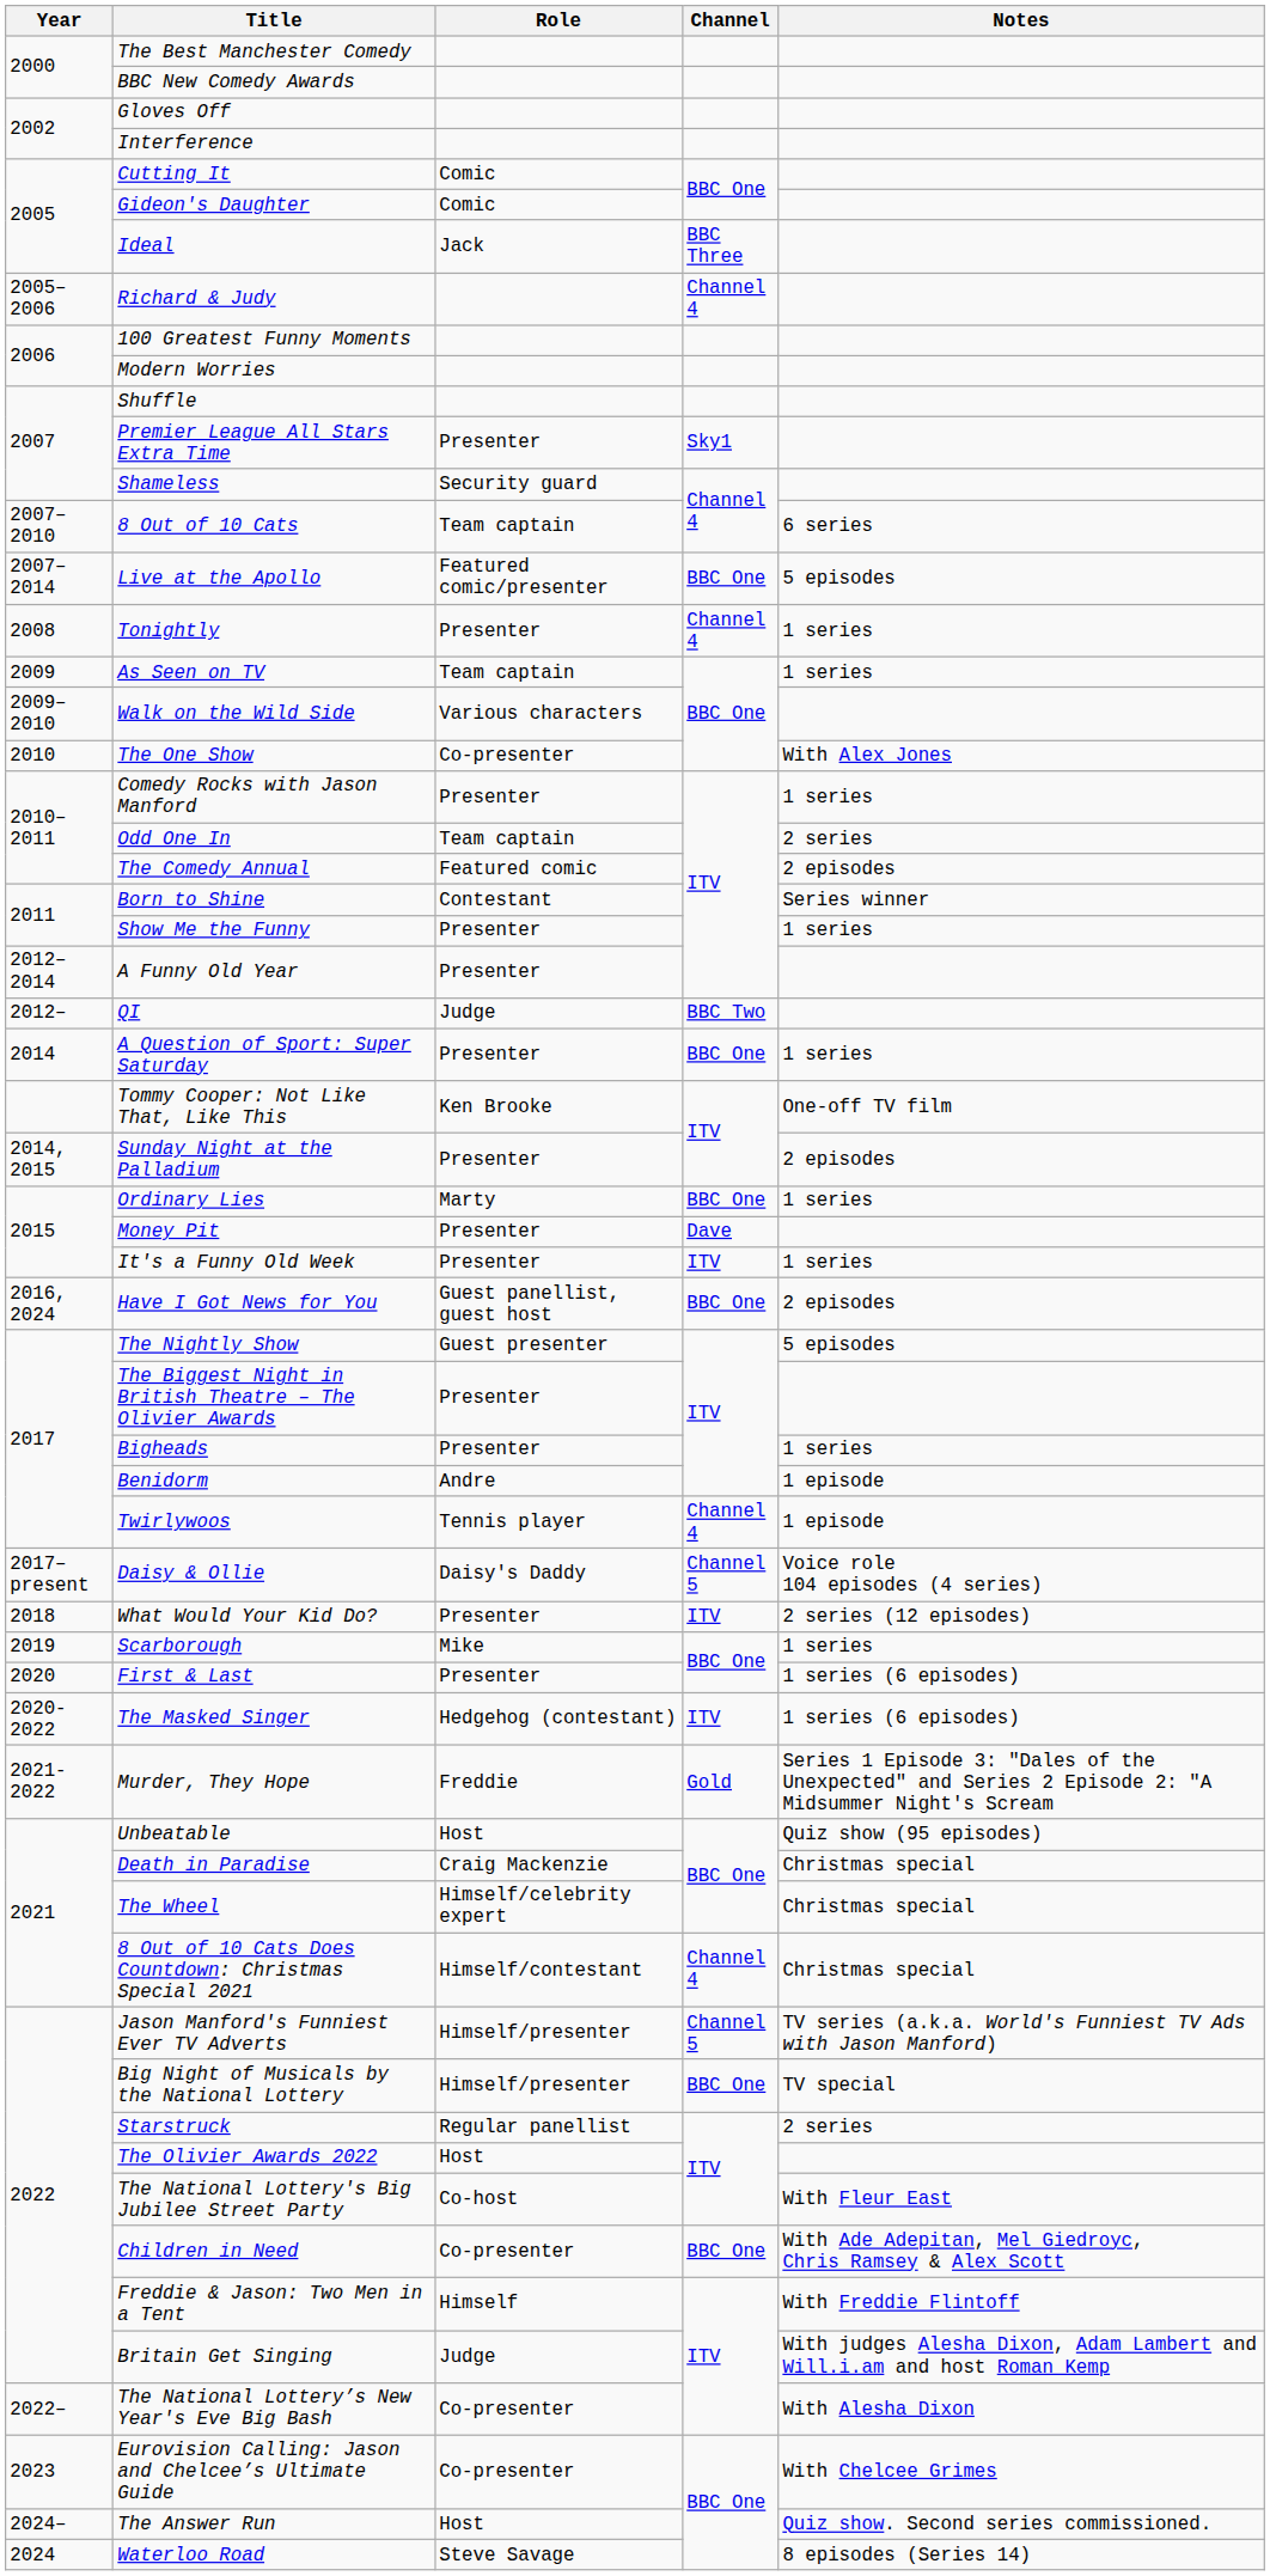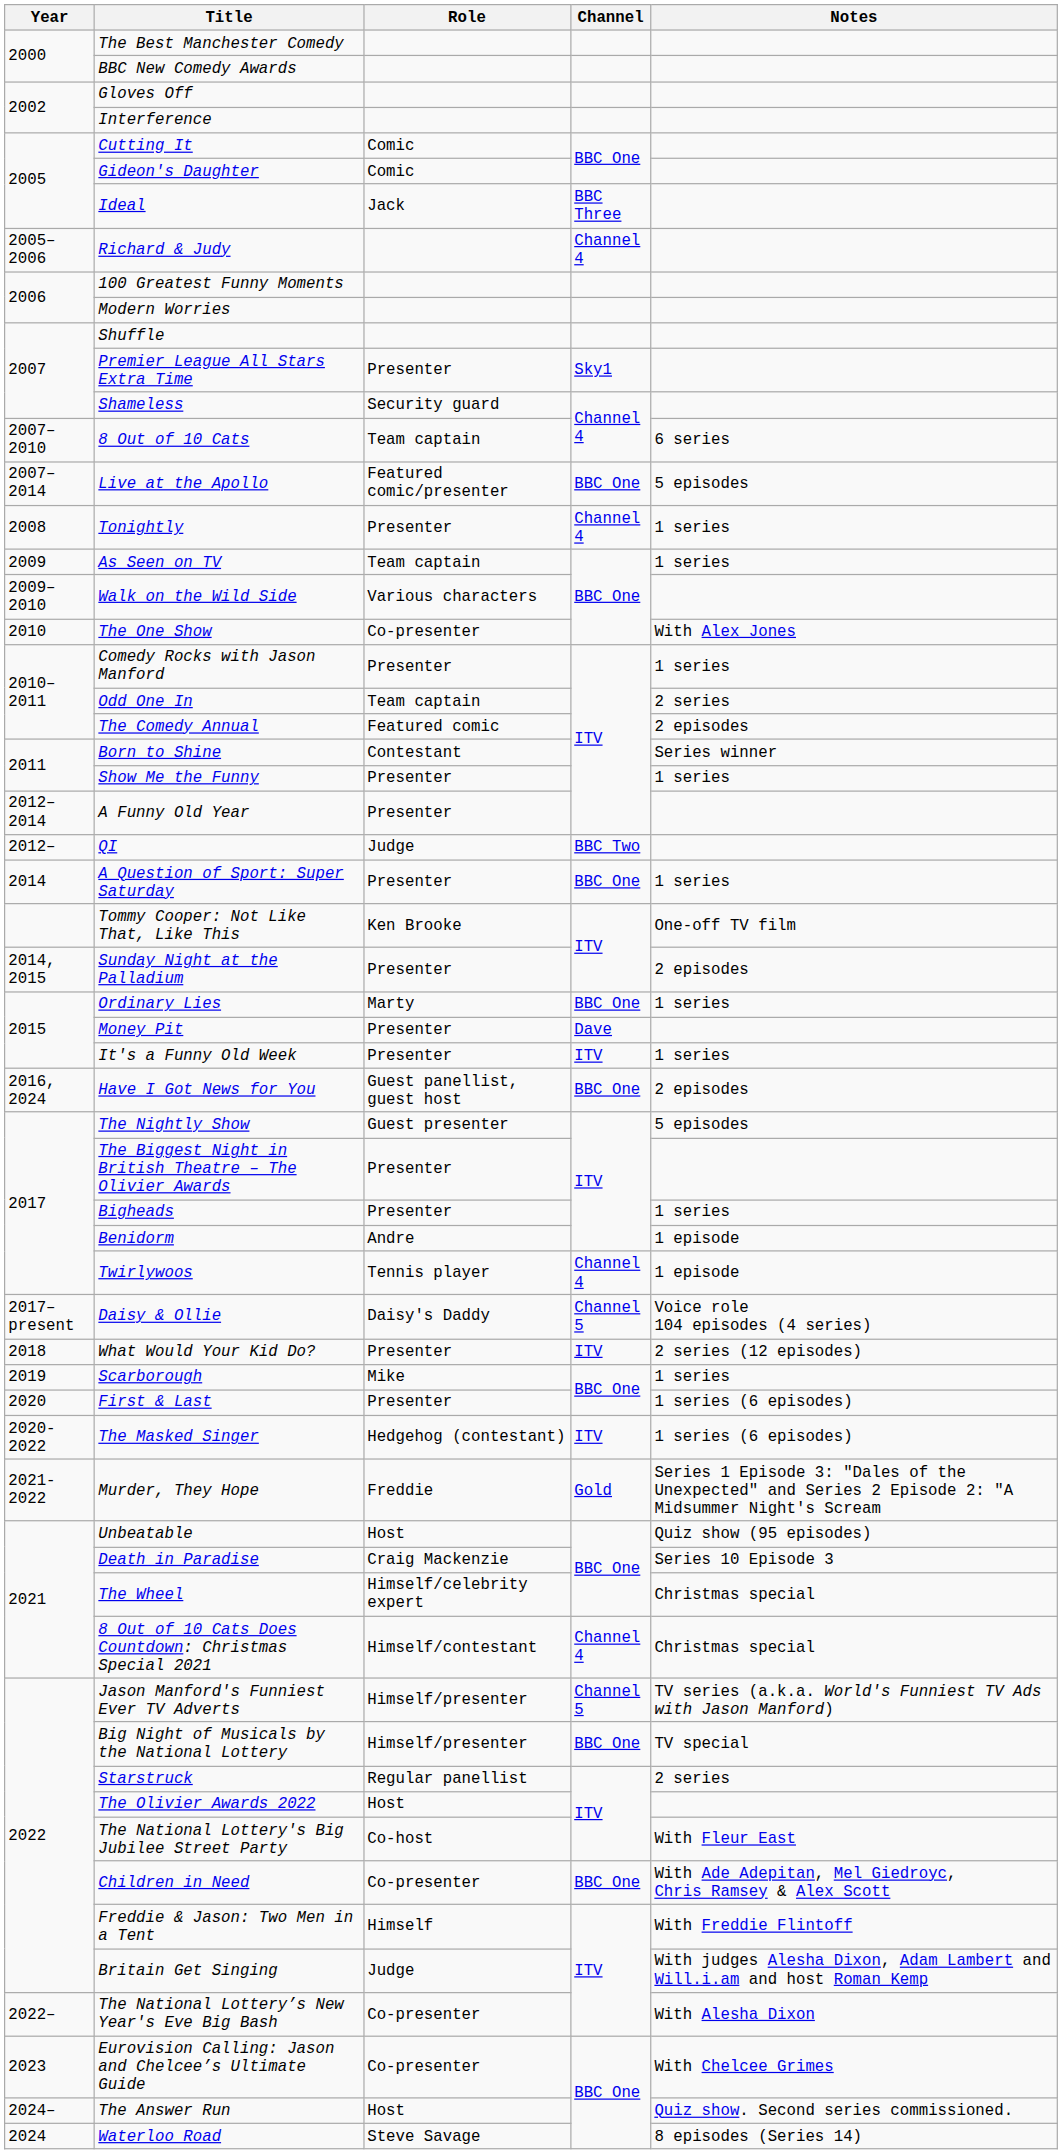 <table class="wikitable">
 <tr>
 <th>Year</th>
 <th>Title</th>
 <th>Role</th>
 <th>Channel</th>
 <th>Notes</th>
 </tr>
 <tr>
 <td rowspan=2>2000</td>
 <td><em>The Best Manchester Comedy</em></td>
 <td></td>
 <td></td>
 <td></td>
 </tr>
 <tr>
 <td><em>BBC New Comedy Awards</em></td>
 <td></td>
 <td></td>
 <td></td>
 </tr>
 <tr>
 <td rowspan=2>2002</td>
 <td><em>Gloves Off</em></td>
 <td></td>
 <td></td>
 <td></td>
 </tr>
 <tr>
 <td><em>Interference</em></td>
 <td></td>
 <td></td>
 <td></td>
 </tr>
 <tr>
 <td rowspan=3>2005</td>
 <td><em><a href='#'>Cutting It</a></em></td>
 <td>Comic</td>
 <td rowspan=2><a href='#'>BBC One</a></td>
 <td></td>
 </tr>
 <tr>
 <td><em><a href='#'>Gideon's Daughter</a></em></td>
 <td>Comic</td>
 <td></td>
 </tr>
 <tr>
 <td><em><a href='#'>Ideal</a></em></td>
 <td>Jack</td>
 <td><a href='#'>BBC Three</a></td>
 <td></td>
 </tr>
 <tr>
 <td>2005–2006</td>
 <td><em><a href='#'>Richard & Judy</a></em></td>
 <td></td>
 <td><a href='#'>Channel 4</a></td>
 <td></td>
 </tr>
 <tr>
 <td rowspan=2>2006</td>
 <td><em>100 Greatest Funny Moments</em></td>
 <td></td>
 <td></td>
 <td></td>
 </tr>
 <tr>
 <td><em>Modern Worries</em></td>
 <td></td>
 <td></td>
 <td></td>
 </tr>
 <tr>
 <td rowspan=3>2007</td>
 <td><em>Shuffle</em></td>
 <td></td>
 <td></td>
 <td></td>
 </tr>
 <tr>
 <td><em><a href='#'>Premier League All Stars Extra Time</a></em></td>
 <td>Presenter</td>
 <td><a href='#'>Sky1</a></td>
 <td></td>
 </tr>
 <tr>
 <td><em><a href='#'>Shameless</a></em></td>
 <td>Security guard</td>
 <td rowspan="2"><a href='#'>Channel 4</a></td>
 <td></td>
 </tr>
 <tr>
 <td>2007–2010</td>
 <td><em><a href='#'>8 Out of 10 Cats</a></em></td>
 <td>Team captain</td>
 <td>6 series</td>
 </tr>
 <tr>
 <td>2007–2014</td>
 <td><em><a href='#'>Live at the Apollo</a></em></td>
 <td>Featured comic/presenter</td>
 <td><a href='#'>BBC One</a></td>
 <td>5 episodes</td>
 </tr>
 <tr>
 <td>2008</td>
 <td><em><a href='#'>Tonightly</a></em></td>
 <td>Presenter</td>
 <td><a href='#'>Channel 4</a></td>
 <td>1 series</td>
 </tr>
 <tr>
 <td>2009</td>
 <td><em><a href='#'>As Seen on TV</a></em></td>
 <td>Team captain</td>
 <td rowspan="3"><a href='#'>BBC One</a></td>
 <td>1 series</td>
 </tr>
 <tr>
 <td>2009–2010</td>
 <td><em><a href='#'>Walk on the Wild Side</a></em></td>
 <td>Various characters</td>
 <td></td>
 </tr>
 <tr>
 <td>2010</td>
 <td><em><a href='#'>The One Show</a></em></td>
 <td>Co-presenter</td>
 <td>With <a href='#'>Alex Jones</a></td>
 </tr>
 <tr>
 <td rowspan="3">2010–2011</td>
 <td><em>Comedy Rocks with Jason Manford</em></td>
 <td>Presenter</td>
 <td rowspan="6"><a href='#'>ITV</a></td>
 <td>1 series</td>
 </tr>
 <tr>
 <td><em><a href='#'>Odd One In</a></em></td>
 <td>Team captain</td>
 <td>2 series</td>
 </tr>
 <tr>
 <td><em><a href='#'>The Comedy Annual</a></em></td>
 <td>Featured comic</td>
 <td>2 episodes</td>
 </tr>
 <tr>
 <td rowspan=2>2011</td>
 <td><em><a href='#'>Born to Shine</a></em></td>
 <td>Contestant</td>
 <td>Series winner</td>
 </tr>
 <tr>
 <td><em><a href='#'>Show Me the Funny</a></em></td>
 <td>Presenter</td>
 <td>1 series</td>
 </tr>
 <tr>
 <td>2012–2014</td>
 <td><em>A Funny Old Year</em></td>
 <td>Presenter</td>
 <td></td>
 </tr>
 <tr>
 <td>2012–</td>
 <td><em><a href='#'>QI</a></em></td>
 <td>Judge</td>
 <td><a href='#'>BBC Two</a></td>
 <td></td>
 </tr>
 <tr>
 <td>2014</td>
 <td><em><a href='#'>A Question of Sport: Super Saturday</a></em></td>
 <td>Presenter</td>
 <td><a href='#'>BBC One</a></td>
 <td>1 series</td>
 </tr>
 <tr>
 <td></td>
 <td><em>Tommy Cooper: Not Like That, Like This</em></td>
 <td>Ken Brooke</td>
 <td rowspan="2"><a href='#'>ITV</a></td>
 <td>One-off TV film</td>
 </tr>
 <tr>
 <td>2014, 2015</td>
 <td><em><a href='#'>Sunday Night at the Palladium</a></em></td>
 <td>Presenter</td>
 <td>2 episodes</td>
 </tr>
 <tr>
 <td rowspan=3>2015</td>
 <td><em><a href='#'>Ordinary Lies</a></em></td>
 <td>Marty</td>
 <td><a href='#'>BBC One</a></td>
 <td>1 series</td>
 </tr>
 <tr>
 <td><em><a href='#'>Money Pit</a></em></td>
 <td>Presenter</td>
 <td><a href='#'>Dave</a></td>
 <td></td>
 </tr>
 <tr>
 <td><em>It's a Funny Old Week</em></td>
 <td>Presenter</td>
 <td><a href='#'>ITV</a></td>
 <td>1 series</td>
 </tr>
 <tr>
 <td>2016, 2024</td>
 <td><em><a href='#'>Have I Got News for You</a></em></td>
 <td>Guest panellist, guest host</td>
 <td><a href='#'>BBC One</a></td>
 <td>2 episodes</td>
 </tr>
 <tr>
 <td rowspan="5">2017</td>
 <td><em><a href='#'>The Nightly Show</a></em></td>
 <td>Guest presenter</td>
 <td rowspan=4><a href='#'>ITV</a></td>
 <td>5 episodes</td>
 </tr>
 <tr>
 <td><em><a href='#'>The Biggest Night in British Theatre – The Olivier Awards</a></em></td>
 <td>Presenter</td>
 <td></td>
 </tr>
 <tr>
 <td><em><a href='#'>Bigheads</a></em></td>
 <td>Presenter</td>
 <td>1 series</td>
 </tr>
 <tr>
 <td><em><a href='#'>Benidorm</a></em></td>
 <td>Andre</td>
 <td>1 episode</td>
 </tr>
 <tr>
 <td><em><a href='#'>Twirlywoos</a></em></td>
 <td>Tennis player</td>
 <td><a href='#'>Channel 4</a></td>
 <td>1 episode</td>
 </tr>
 <tr>
 <td>2017–present</td>
 <td><em><a href='#'>Daisy & Ollie</a></em></td>
 <td>Daisy's Daddy</td>
 <td><a href='#'>Channel 5</a></td>
 <td>Voice role<br>104 episodes (4 series)</td>
 </tr>
 <tr>
 <td>2018</td>
 <td><em>What Would Your Kid Do?</em></td>
 <td>Presenter</td>
 <td><a href='#'>ITV</a></td>
 <td>2 series (12 episodes)</td>
 </tr>
 <tr>
 <td>2019</td>
 <td><em><a href='#'>Scarborough</a></em></td>
 <td>Mike</td>
 <td rowspan="2"><a href='#'>BBC One</a></td>
 <td>1 series</td>
 </tr>
 <tr>
 <td>2020</td>
 <td><em><a href='#'>First & Last</a></em></td>
 <td>Presenter</td>
 <td>1 series (6 episodes)</td>
 </tr>
 <tr>
 <td>2020-2022</td>
 <td><em><a href='#'>The Masked Singer</a></em></td>
 <td>Hedgehog (contestant)</td>
 <td><a href='#'>ITV</a></td>
 <td>1 series (6 episodes)</td>
 </tr>
 <tr>
 <td>2021-2022</td>
 <td><em>Murder, They Hope</em></td>
 <td>Freddie</td>
 <td><a href='#'>Gold</a></td>
 <td>Series 1 Episode 3: "Dales of the Unexpected" and Series 2 Episode 2: "A Midsummer Night's Scream</td>
 </tr>
 <tr>
 <td rowspan="4">2021</td>
 <td><em>Unbeatable</em></td>
 <td>Host</td>
 <td rowspan="3"><a href='#'>BBC One</a></td>
 <td>Quiz show (95 episodes)</td>
 </tr>
 <tr>
 <td><em><a href='#'>Death in Paradise</a></em></td>
 <td>Craig Mackenzie</td>
-<td>Christmas special</td>
+<td>Series 10 Episode 3</td>
 </tr>
 <tr>
 <td><em><a href='#'>The Wheel</a></em></td>
 <td>Himself/celebrity expert</td>
 <td>Christmas special</td>
 </tr>
 <tr>
 <td><em><a href='#'>8 Out of 10 Cats Does Countdown</a>: Christmas Special 2021</em></td>
 <td>Himself/contestant</td>
 <td><a href='#'>Channel 4</a></td>
 <td>Christmas special</td>
 </tr>
 <tr>
 <td rowspan=8>2022</td>
 <td><em>Jason Manford's Funniest Ever TV Adverts</em></td>
 <td>Himself/presenter</td>
 <td><a href='#'>Channel 5</a></td>
 <td>TV series (a.k.a. <em>World's Funniest TV Ads with Jason Manford</em>)</td>
 </tr>
 <tr>
 <td><em>Big Night of Musicals by the National Lottery</em></td>
 <td>Himself/presenter</td>
 <td><a href='#'>BBC One</a></td>
 <td>TV special</td>
 </tr>
 <tr>
 <td><em><a href='#'>Starstruck</a></em></td>
 <td>Regular panellist</td>
 <td rowspan="3"><a href='#'>ITV</a></td>
 <td>2 series</td>
 </tr>
 <tr>
 <td><em><a href='#'>The Olivier Awards 2022</a></em></td>
 <td>Host</td>
 <td></td>
 </tr>
 <tr>
 <td><em>The National Lottery's Big Jubilee Street Party</em></td>
 <td>Co-host</td>
 <td>With <a href='#'>Fleur East</a></td>
 </tr>
 <tr>
 <td><em><a href='#'>Children in Need</a></em></td>
 <td>Co-presenter</td>
 <td><a href='#'>BBC One</a></td>
 <td>With <a href='#'>Ade Adepitan</a>, <a href='#'>Mel Giedroyc</a>, <br><a href='#'>Chris Ramsey</a> & <a href='#'>Alex Scott</a></td>
 </tr>
 <tr>
 <td><em>Freddie & Jason: Two Men in a Tent</em></td>
 <td>Himself</td>
 <td rowspan=3><a href='#'>ITV</a></td>
 <td>With <a href='#'>Freddie Flintoff</a></td>
 </tr>
 <tr>
 <td><em>Britain Get Singing</em></td>
 <td>Judge</td>
 <td>With judges <a href='#'>Alesha Dixon</a>, <a href='#'>Adam Lambert</a> and <a href='#'>Will.i.am</a> and host <a href='#'>Roman Kemp</a></td>
 </tr>
 <tr>
 <td>2022–</td>
 <td><em>The National Lottery’s New Year's Eve Big Bash</em></td>
 <td>Co-presenter</td>
 <td>With <a href='#'>Alesha Dixon</a></td>
 </tr>
 <tr>
 <td>2023</td>
 <td><em>Eurovision Calling: Jason and Chelcee’s Ultimate Guide</em></td>
 <td>Co-presenter</td>
 <td rowspan="3"><a href='#'>BBC One</a></td>
 <td>With <a href='#'>Chelcee Grimes</a></td>
 </tr>
 <tr>
 <td>2024–</td>
 <td><em>The Answer Run</em></td>
 <td>Host</td>
 <td><a href='#'>Quiz show</a>. Second series commissioned.</td>
 </tr>
 <tr>
 <td>2024</td>
 <td><em><a href='#'>Waterloo Road</a></em></td>
 <td>Steve Savage</td>
 <td>8 episodes (Series 14)</td>
 </tr>
 </table>
